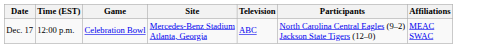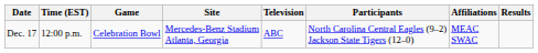 <table class="wikitable" style="font-size:90%;">
 <tr>
 <th>Date</th>
 <th>Time (EST)</th>
 <th>Game</th>
 <th>Site</th>
 <th>Television</th>
 <th>Participants</th>
 <th>Affiliations</th>
+<th>Results</th>
 </tr>
 <tr>
 <td>Dec. 17</td>
 <td>12:00 p.m.</td>
 <td><a href='#'>Celebration Bowl</a></td>
 <td><a href='#'>Mercedes-Benz Stadium</a><br><a href='#'>Atlanta, Georgia</a></td>
 <td><a href='#'>ABC</a></td>
 <td><a href='#'>North Carolina Central Eagles</a> (9–2)<br><a href='#'>Jackson State Tigers</a> (12–0)</td>
 <td><a href='#'>MEAC</a><br><a href='#'>SWAC</a></td>
+<td></td>
 </tr>
 </table>
